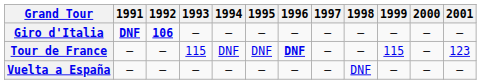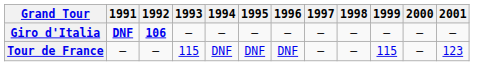 <table class="wikitable plainrowheaders">
 <tr>
 <th scope="col"><a href='#'>Grand Tour</a></th>
 <th scope="col">1991</th>
 <th scope="col">1992</th>
 <th scope="col">1993</th>
 <th scope="col">1994</th>
 <th scope="col">1995</th>
 <th scope="col">1996</th>
 <th scope="col">1997</th>
 <th scope="col">1998</th>
 <th scope="col">1999</th>
 <th scope="col">2000</th>
 <th scope="col">2001</th>
 </tr>
 <tr style="text-align:center;">
 <th scope="row"> <a href='#'>Giro d'Italia</a></th>
 <td><strong><a href='#'>DNF</a></strong></td>
 <td><strong><a href='#'>106</a></strong></td>
 <td>—</td>
 <td>—</td>
 <td>—</td>
 <td>—</td>
 <td>—</td>
 <td>—</td>
 <td>—</td>
 <td>—</td>
 <td>—</td>
 </tr>
 <tr style="text-align:center;">
 <th scope="row"> <a href='#'>Tour de France</a></th>
 <td>—</td>
 <td>—</td>
 <td><a href='#'>115</a></td>
 <td><a href='#'>DNF</a></td>
 <td><a href='#'>DNF</a></td>
-<td><strong><a href='#'>DNF</a></strong></td>
+<td><a href='#'>DNF</a></td>
 <td>—</td>
 <td>—</td>
 <td><a href='#'>115</a></td>
 <td>—</td>
 <td><a href='#'>123</a></td>
 </tr>
-<tr style="text-align:center;">
-<th scope="row"> <a href='#'>Vuelta a España</a></th>
-<td>—</td>
-<td>—</td>
-<td>—</td>
-<td>—</td>
-<td>—</td>
-<td>—</td>
-<td>—</td>
-<td><a href='#'>DNF</a></td>
-<td>—</td>
-<td>—</td>
-<td>—</td>
-</tr>
 </table>
